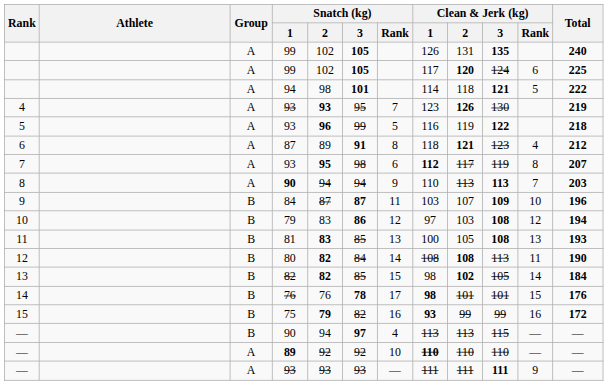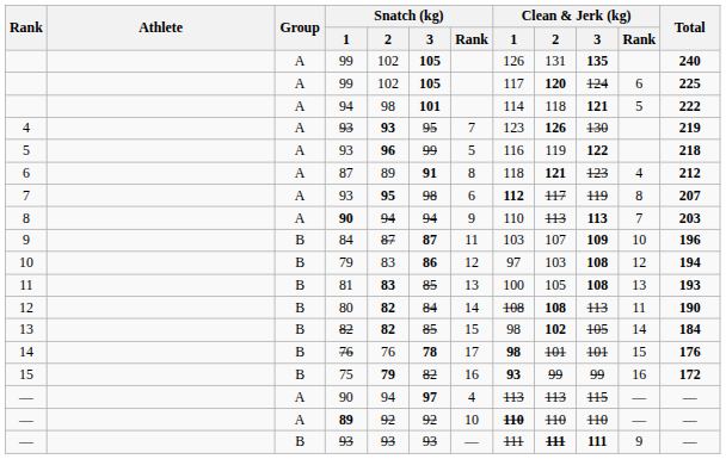 <table class = "wikitable" style="text-align:center;">
 <tr>
 <th rowspan=2 width=40>Rank</th>
 <th rowspan=2 width=250>Athlete</th>
 <th rowspan=2 width=50>Group</th>
 <th colspan=4>Snatch (kg)</th>
 <th colspan=4>Clean & Jerk (kg)</th>
 <th rowspan=2 width=60>Total</th>
 </tr>
 <tr>
 <th width=40>1</th>
 <th width=40>2</th>
 <th width=40>3</th>
 <th width=40>Rank</th>
 <th width=40>1</th>
 <th width=40>2</th>
 <th width=40>3</th>
 <th width=40>Rank</th>
 </tr>
 <tr>
 <td></td>
 <td align=left></td>
 <td>A</td>
 <td>99</td>
 <td>102</td>
 <td><strong>105</strong></td>
 <td></td>
 <td>126</td>
 <td>131</td>
 <td><strong>135</strong></td>
 <td></td>
 <td><strong>240</strong></td>
 </tr>
 <tr>
 <td></td>
 <td align=left></td>
 <td>A</td>
 <td>99</td>
 <td>102</td>
 <td><strong>105</strong></td>
 <td></td>
 <td>117</td>
 <td><strong>120</strong></td>
 <td><s>124</s></td>
 <td>6</td>
 <td><strong>225</strong></td>
 </tr>
 <tr>
 <td></td>
 <td align=left></td>
 <td>A</td>
 <td>94</td>
 <td>98</td>
 <td><strong>101</strong></td>
 <td></td>
 <td>114</td>
 <td>118</td>
 <td><strong>121</strong></td>
 <td>5</td>
 <td><strong>222</strong></td>
 </tr>
 <tr>
 <td>4</td>
 <td align=left></td>
 <td>A</td>
 <td><s>93</s></td>
 <td><strong>93</strong></td>
 <td><s>95</s></td>
 <td>7</td>
 <td>123</td>
 <td><strong>126</strong></td>
 <td><s>130</s></td>
 <td></td>
 <td><strong>219</strong></td>
 </tr>
 <tr>
 <td>5</td>
 <td align=left></td>
 <td>A</td>
 <td>93</td>
 <td><strong>96</strong></td>
 <td><s>99</s></td>
 <td>5</td>
 <td>116</td>
 <td>119</td>
 <td><strong>122</strong></td>
 <td></td>
 <td><strong>218</strong></td>
 </tr>
 <tr>
 <td>6</td>
 <td align=left></td>
 <td>A</td>
 <td>87</td>
 <td>89</td>
 <td><strong>91</strong></td>
 <td>8</td>
 <td>118</td>
 <td><strong>121</strong></td>
 <td><s>123</s></td>
 <td>4</td>
 <td><strong>212</strong></td>
 </tr>
 <tr>
 <td>7</td>
 <td align=left></td>
 <td>A</td>
 <td>93</td>
 <td><strong>95</strong></td>
 <td><s>98</s></td>
 <td>6</td>
 <td><strong>112</strong></td>
 <td><s>117</s></td>
 <td><s>119</s></td>
 <td>8</td>
 <td><strong>207</strong></td>
 </tr>
 <tr>
 <td>8</td>
 <td align=left></td>
 <td>A</td>
 <td><strong>90</strong></td>
 <td><s>94</s></td>
 <td><s>94</s></td>
 <td>9</td>
 <td>110</td>
 <td><s>113</s></td>
 <td><strong>113</strong></td>
 <td>7</td>
 <td><strong>203</strong></td>
 </tr>
 <tr>
 <td>9</td>
 <td align=left></td>
 <td>B</td>
 <td>84</td>
 <td><s>87</s></td>
 <td><strong>87</strong></td>
 <td>11</td>
 <td>103</td>
 <td>107</td>
 <td><strong>109</strong></td>
 <td>10</td>
 <td><strong>196</strong></td>
 </tr>
 <tr>
 <td>10</td>
 <td align=left></td>
 <td>B</td>
 <td>79</td>
 <td>83</td>
 <td><strong>86</strong></td>
 <td>12</td>
 <td>97</td>
 <td>103</td>
 <td><strong>108</strong></td>
 <td>12</td>
 <td><strong>194</strong></td>
 </tr>
 <tr>
 <td>11</td>
 <td align=left></td>
 <td>B</td>
 <td>81</td>
 <td><strong>83</strong></td>
 <td><s>85</s></td>
 <td>13</td>
 <td>100</td>
 <td>105</td>
 <td><strong>108</strong></td>
 <td>13</td>
 <td><strong>193</strong></td>
 </tr>
 <tr>
 <td>12</td>
 <td align=left></td>
 <td>B</td>
 <td>80</td>
 <td><strong>82</strong></td>
 <td><s>84</s></td>
 <td>14</td>
 <td><s>108</s></td>
 <td><strong>108</strong></td>
 <td><s>113</s></td>
 <td>11</td>
 <td><strong>190</strong></td>
 </tr>
 <tr>
 <td>13</td>
 <td align=left></td>
 <td>B</td>
 <td><s>82</s></td>
 <td><strong>82</strong></td>
 <td><s>85</s></td>
 <td>15</td>
 <td>98</td>
 <td><strong>102</strong></td>
 <td><s>105</s></td>
 <td>14</td>
 <td><strong>184</strong></td>
 </tr>
 <tr>
 <td>14</td>
 <td align=left></td>
 <td>B</td>
 <td><s>76</s></td>
 <td>76</td>
 <td><strong>78</strong></td>
 <td>17</td>
 <td><strong>98</strong></td>
 <td><s>101</s></td>
 <td><s>101</s></td>
 <td>15</td>
 <td><strong>176</strong></td>
 </tr>
 <tr>
 <td>15</td>
 <td align=left></td>
 <td>B</td>
 <td>75</td>
 <td><strong>79</strong></td>
 <td><s>82</s></td>
 <td>16</td>
 <td><strong>93</strong></td>
 <td><s>99</s></td>
 <td><s>99</s></td>
 <td>16</td>
 <td><strong>172</strong></td>
 </tr>
 <tr>
 <td>—</td>
 <td align=left></td>
-<td>B</td>
+<td>A</td>
 <td>90</td>
 <td>94</td>
 <td><strong>97</strong></td>
 <td>4</td>
 <td><s>113</s></td>
 <td><s>113</s></td>
 <td><s>115</s></td>
 <td>—</td>
 <td>—</td>
 </tr>
 <tr>
 <td>—</td>
 <td align=left></td>
 <td>A</td>
 <td><strong>89</strong></td>
 <td><s>92</s></td>
 <td><s>92</s></td>
 <td>10</td>
 <td><strong><s>110</s></strong></td>
 <td><s>110</s></td>
 <td><s>110</s></td>
 <td>—</td>
 <td>—</td>
 </tr>
 <tr>
 <td>—</td>
 <td align=left></td>
-<td>A</td>
+<td>B</td>
 <td><s>93</s></td>
 <td><s>93</s></td>
 <td><s>93</s></td>
 <td>—</td>
 <td><s>111</s></td>
-<td><s>111</s></td>
+<td><strong><s>111</s></strong></td>
 <td><strong>111</strong></td>
 <td>9</td>
 <td>—</td>
 </tr>
 </table>
